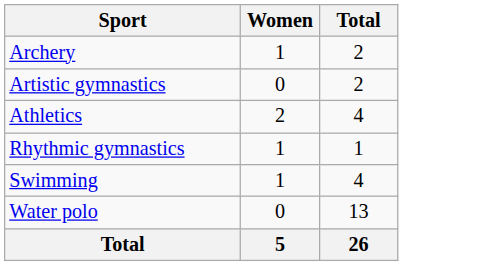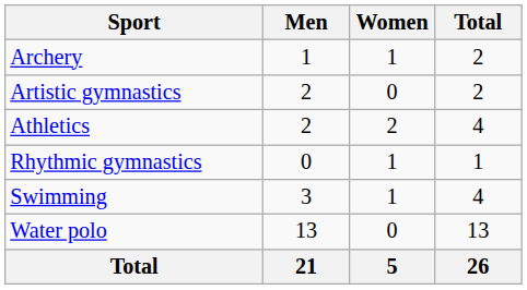 <table class="wikitable sortable" style="text-align:center;">
 <tr>
 <th width="180">Sport</th>
+<th width="55">Men</th>
 <th width="55">Women</th>
 <th width="55">Total</th>
 </tr>
 <tr>
 <td align="left"><a href='#'>Archery</a></td>
 <td>1</td>
+<td>1</td>
 <td>2</td>
 </tr>
 <tr>
 <td align="left"><a href='#'>Artistic gymnastics</a></td>
+<td>2</td>
 <td>0</td>
 <td>2</td>
 </tr>
 <tr>
 <td align="left"><a href='#'>Athletics</a></td>
 <td>2</td>
+<td>2</td>
 <td>4</td>
 </tr>
 <tr>
 <td align="left"><a href='#'>Rhythmic gymnastics</a></td>
+<td>0</td>
 <td>1</td>
 <td>1</td>
 </tr>
 <tr>
 <td align="left"><a href='#'>Swimming</a></td>
+<td>3</td>
 <td>1</td>
 <td>4</td>
 </tr>
 <tr>
 <td align="left"><a href='#'>Water polo</a></td>
+<td>13</td>
 <td>0</td>
 <td>13</td>
 </tr>
 <tr>
 <th align="left">Total</th>
+<th>21</th>
 <th>5</th>
 <th>26</th>
 </tr>
 </table>
